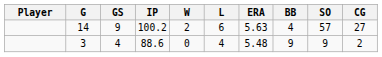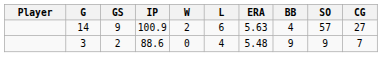 <table class="wikitable sortable">
 <tr>
 <th bgcolor="#DDDDFF" width="16%">Player</th>
 <th bgcolor="#DDDDFF" width="9%">G</th>
 <th bgcolor="#DDDDFF" width="9%">GS</th>
 <th bgcolor="#DDDDFF" width="9%">IP</th>
 <th bgcolor="#DDDDFF" width="9%">W</th>
 <th bgcolor="#DDDDFF" width="9%">L</th>
 <th bgcolor="#DDDDFF" width="9%">ERA</th>
 <th bgcolor="#DDDDFF" width="9%">BB</th>
 <th bgcolor="#DDDDFF" width="9%">SO</th>
 <th bgcolor="#DDDDFF" width="9%">CG</th>
 </tr>
 <tr align="center">
 <td></td>
 <td>14</td>
 <td>9</td>
-<td>100.2</td>
+<td>100.9</td>
 <td>2</td>
 <td>6</td>
 <td>5.63</td>
 <td>4</td>
 <td>57</td>
 <td>27</td>
 </tr>
 <tr align="center">
 <td></td>
 <td>3</td>
-<td>4</td>
+<td>2</td>
 <td>88.6</td>
 <td>0</td>
 <td>4</td>
 <td>5.48</td>
 <td>9</td>
 <td>9</td>
-<td>2</td>
+<td>7</td>
 </tr>
 </table>
